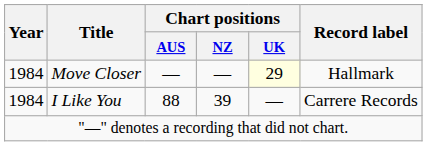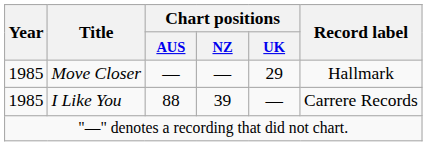 <table class="wikitable">
 <tr>
 <th rowspan="2">Year</th>
 <th rowspan="2">Title</th>
 <th colspan="3">Chart positions</th>
 <th rowspan="2">Record label</th>
 </tr>
 <tr>
 <th width="40"><small><a href='#'>AUS</a></small><br></th>
 <th width="40"><small><a href='#'>NZ</a></small><br></th>
 <th width="40"><small><a href='#'>UK</a></small><br></th>
 </tr>
 <tr>
-<td>1984</td>
+<td>1985</td>
 <td><em>Move Closer</em></td>
 <td align="center">—</td>
 <td align="center">—</td>
-<td align="center" style="background: lightyellow;">29</td>
+<td align="center">29</td>
 <td align="center">Hallmark</td>
 </tr>
 <tr>
-<td>1984</td>
+<td>1985</td>
 <td><em>I Like You</em></td>
 <td align="center">88</td>
 <td align="center">39</td>
 <td align="center">—</td>
 <td align="center">Carrere Records</td>
 </tr>
 <tr>
 <td colspan="6" align=center style="font-size:90%">"—" denotes a recording that did not chart.</td>
 </tr>
 </table>
